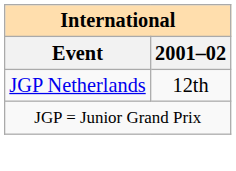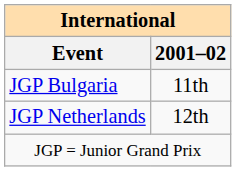 <table class="wikitable" style="text-align:center">
 <tr>
 <th style="background-color: #ffdead; " colspan=2 align=center><strong>International</strong></th>
 </tr>
 <tr>
 <th>Event</th>
 <th>2001–02</th>
 </tr>
 <tr>
+<td align=left><a href='#'>JGP Bulgaria</a></td>
+<td>11th</td>
+</tr>
+<tr>
 <td align=left><a href='#'>JGP Netherlands</a></td>
 <td>12th</td>
 </tr>
 <tr>
 <td colspan=2 align=center><small> JGP = Junior Grand Prix </small></td>
 </tr>
 </table>
